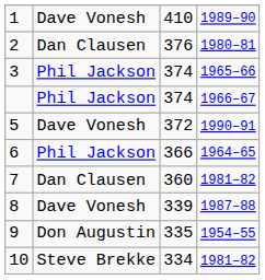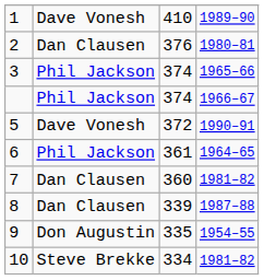 <table class="wikitable">
 <tr>
 </tr>
 <tr>
 <td>1</td>
 <td>Dave Vonesh</td>
 <td>410</td>
 <td style="font-size:80%;"><a href='#'>1989–90</a></td>
 </tr>
 <tr>
 <td>2</td>
 <td>Dan Clausen</td>
 <td>376</td>
 <td style="font-size:80%;"><a href='#'>1980–81</a></td>
 </tr>
 <tr>
 <td>3</td>
 <td><a href='#'>Phil Jackson</a></td>
 <td>374</td>
 <td style="font-size:80%;"><a href='#'>1965–66</a></td>
 </tr>
 <tr>
 <td></td>
 <td><a href='#'>Phil Jackson</a></td>
 <td>374</td>
 <td style="font-size:80%;"><a href='#'>1966–67</a></td>
 </tr>
 <tr>
 <td>5</td>
 <td>Dave Vonesh</td>
 <td>372</td>
 <td style="font-size:80%;"><a href='#'>1990–91</a></td>
 </tr>
 <tr>
 <td>6</td>
 <td><a href='#'>Phil Jackson</a></td>
-<td>366</td>
+<td>361</td>
 <td style="font-size:80%;"><a href='#'>1964–65</a></td>
 </tr>
 <tr>
 <td>7</td>
 <td>Dan Clausen</td>
 <td>360</td>
 <td style="font-size:80%;"><a href='#'>1981–82</a></td>
 </tr>
 <tr>
 <td>8</td>
-<td>Dave Vonesh</td>
+<td>Dan Clausen</td>
 <td>339</td>
 <td style="font-size:80%;"><a href='#'>1987–88</a></td>
 </tr>
 <tr>
 <td>9</td>
 <td>Don Augustin</td>
 <td>335</td>
 <td style="font-size:80%;"><a href='#'>1954–55</a></td>
 </tr>
 <tr>
 <td>10</td>
 <td>Steve Brekke</td>
 <td>334</td>
 <td style="font-size:80%;"><a href='#'>1981–82</a></td>
 </tr>
 </table>
